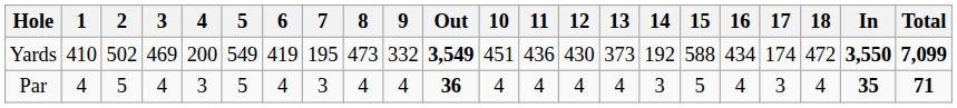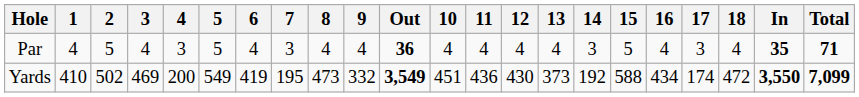 <table class="wikitable" style="text-align:center">
 <tr>
 <th>Hole</th>
 <th>1</th>
 <th>2</th>
 <th>3</th>
 <th>4</th>
 <th>5</th>
 <th>6</th>
 <th>7</th>
 <th>8</th>
 <th>9</th>
 <th>Out</th>
 <th>10</th>
 <th>11</th>
 <th>12</th>
 <th>13</th>
 <th>14</th>
 <th>15</th>
 <th>16</th>
 <th>17</th>
 <th>18</th>
 <th>In</th>
 <th>Total</th>
 </tr>
 <tr>
+<td>Par</td>
+<td>4</td>
+<td>5</td>
+<td>4</td>
+<td>3</td>
+<td>5</td>
+<td>4</td>
+<td>3</td>
+<td>4</td>
+<td>4</td>
+<td><strong>36</strong></td>
+<td>4</td>
+<td>4</td>
+<td>4</td>
+<td>4</td>
+<td>3</td>
+<td>5</td>
+<td>4</td>
+<td>3</td>
+<td>4</td>
+<td><strong>35</strong></td>
+<td><strong>71</strong></td>
+</tr>
+<tr>
 <td>Yards</td>
 <td>410</td>
 <td>502</td>
 <td>469</td>
 <td>200</td>
 <td>549</td>
 <td>419</td>
 <td>195</td>
 <td>473</td>
 <td>332</td>
 <td><strong>3,549</strong></td>
 <td>451</td>
 <td>436</td>
 <td>430</td>
 <td>373</td>
 <td>192</td>
 <td>588</td>
 <td>434</td>
 <td>174</td>
 <td>472</td>
 <td><strong>3,550</strong></td>
 <td><strong>7,099</strong></td>
 </tr>
-<tr>
-<td>Par</td>
-<td>4</td>
-<td>5</td>
-<td>4</td>
-<td>3</td>
-<td>5</td>
-<td>4</td>
-<td>3</td>
-<td>4</td>
-<td>4</td>
-<td><strong>36</strong></td>
-<td>4</td>
-<td>4</td>
-<td>4</td>
-<td>4</td>
-<td>3</td>
-<td>5</td>
-<td>4</td>
-<td>3</td>
-<td>4</td>
-<td><strong>35</strong></td>
-<td><strong>71</strong></td>
-</tr>
 </table>
